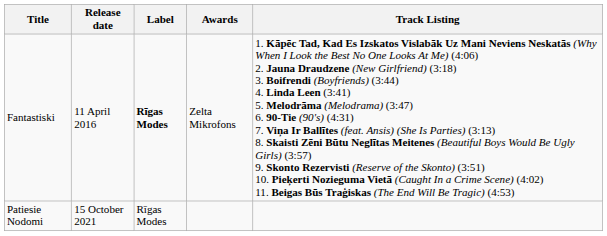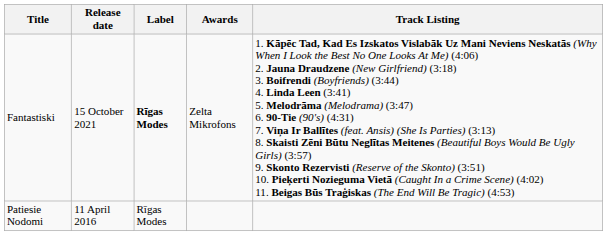 <table class="wikitable">
 <tr>
 <th>Title</th>
 <th>Release date</th>
 <th>Label</th>
 <th>Awards</th>
 <th>Track Listing</th>
 </tr>
 <tr>
 <td>Fantastiski</td>
-<td>11 April 2016</td>
+<td>15 October 2021</td>
 <td><strong>Rīgas Modes</strong></td>
 <td>Zelta Mikrofons</td>
 <td>1. <strong>Kāpēc Tad, Kad Es Izskatos Vislabāk Uz Mani Neviens Neskatās</strong> <em>(Why When I Look the Best No One Looks At Me)</em> (4:06)<br>2. <strong>Jauna Draudzene</strong> <em>(New Girlfriend)</em> (3:18)<br>3. <strong>Boifrendi</strong> <em>(Boyfriends)</em> (3:44)<br>4. <strong>Linda Leen</strong> (3:41)<br>5. <strong>Melodrāma</strong> <em>(Melodrama)</em> (3:47)<br>6. <strong>90-Tie</strong> <em>(90's)</em> (4:31)<br>7. <strong>Viņa Ir Ballītes</strong> <em>(feat. Ansis)</em> <em>(She Is Parties)</em> (3:13)<br>8. <strong>Skaisti Zēni Būtu Neglītas Meitenes</strong> <em>(Beautiful Boys Would Be Ugly Girls)</em> (3:57)<br>9. <strong>Skonto Rezervisti</strong> <em>(Reserve of the Skonto)</em> (3:51)<br>10. <strong>Pieķerti Nozieguma Vietā</strong> <em>(Caught In a Crime Scene)</em> (4:02)<br>11. <strong>Beigas Būs Traģiskas</strong> <em>(The End Will Be Tragic)</em> (4:53)</td>
 </tr>
 <tr>
 <td>Patiesie Nodomi</td>
-<td>15 October 2021</td>
+<td>11 April 2016</td>
 <td>Rīgas Modes</td>
 <td></td>
 <td></td>
 </tr>
 </table>
